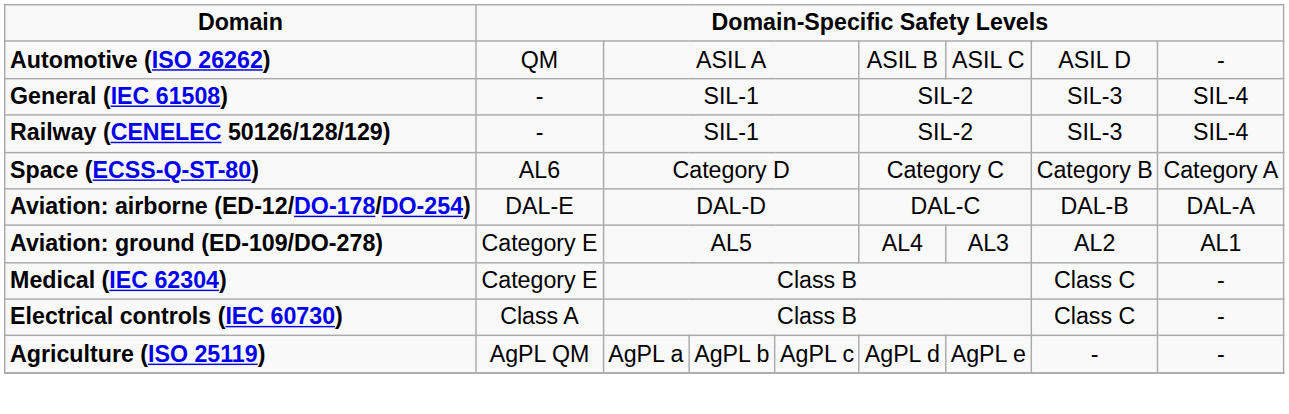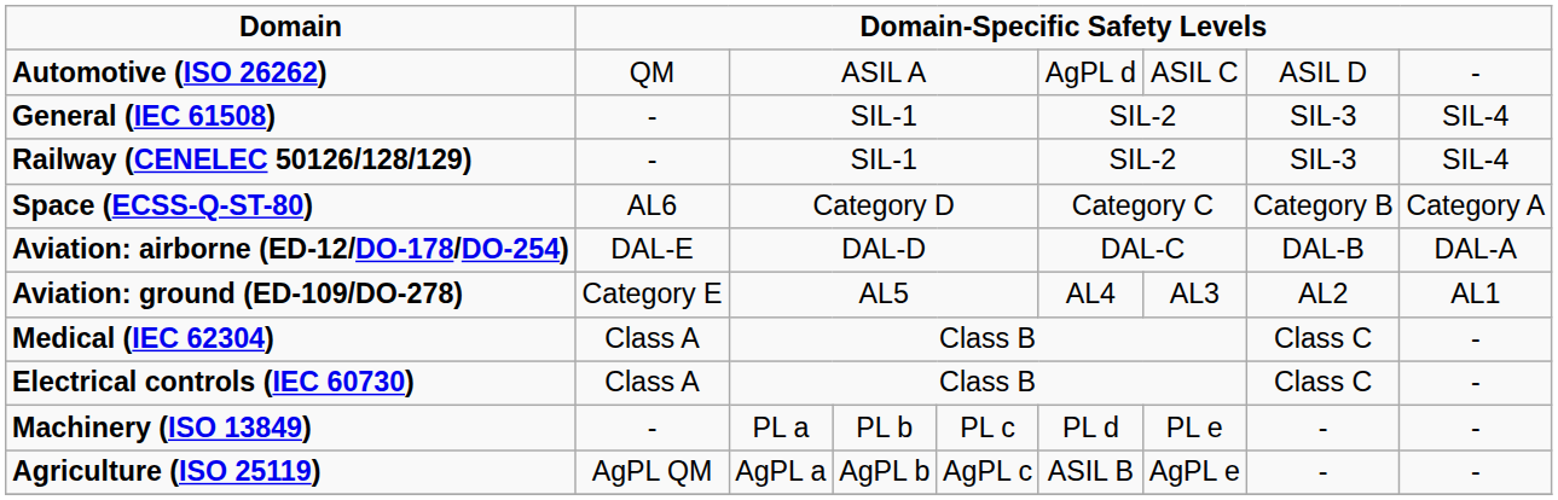 <table class="wikitable" border="1" style="text-align:center;">
 <tr>
 <td><strong>Domain</strong></td>
 <td colspan="8"><strong>Domain-Specific Safety Levels</strong></td>
 </tr>
 <tr>
 <td style="text-align:left;"><strong>Automotive (<a href='#'>ISO 26262</a>)</strong></td>
 <td>QM</td>
 <td colspan="3">ASIL A</td>
-<td>ASIL B</td>
+<td>AgPL d</td>
 <td>ASIL C</td>
 <td>ASIL D</td>
 <td>-</td>
 </tr>
 <tr>
 <td style="text-align:left;"><strong>General (<a href='#'>IEC 61508</a>)</strong></td>
 <td>-</td>
 <td colspan="3">SIL-1</td>
 <td colspan="2">SIL-2</td>
 <td>SIL-3</td>
 <td>SIL-4</td>
 </tr>
 <tr>
 <td style="text-align:left;"><strong>Railway (<a href='#'>CENELEC</a> 50126/128/129)</strong></td>
 <td>-</td>
 <td colspan="3">SIL-1</td>
 <td colspan="2">SIL-2</td>
 <td>SIL-3</td>
 <td>SIL-4</td>
 </tr>
 <tr>
 <td style="text-align:left;"><strong>Space (<a href='#'>ECSS-Q-ST-80</a>)</strong></td>
 <td>AL6</td>
 <td colspan="3">Category D</td>
 <td colspan="2">Category C</td>
 <td>Category B</td>
 <td>Category A</td>
 </tr>
 <tr>
 <td style="text-align:left;"><strong>Aviation: airborne (ED-12/<a href='#'>DO-178</a>/<a href='#'>DO-254</a>)</strong></td>
 <td>DAL-E</td>
 <td colspan="3">DAL-D</td>
 <td colspan="2">DAL-C</td>
 <td>DAL-B</td>
 <td>DAL-A</td>
 </tr>
 <tr>
 <td style="text-align:left;"><strong>Aviation: ground (ED-109/DO-278)</strong></td>
 <td>Category E</td>
 <td colspan="3">AL5</td>
 <td>AL4</td>
 <td>AL3</td>
 <td>AL2</td>
 <td>AL1</td>
 </tr>
 <tr>
 <td style="text-align:left;"><strong>Medical (<a href='#'>IEC 62304</a>)</strong></td>
-<td>Category E</td>
+<td>Class A</td>
 <td colspan="5">Class B</td>
 <td>Class C</td>
 <td>-</td>
 </tr>
 <tr>
 <td style="text-align:left;"><strong>Electrical controls (<a href='#'>IEC 60730</a>)</strong></td>
 <td>Class A</td>
 <td colspan="5">Class B</td>
 <td>Class C</td>
 <td>-</td>
 </tr>
 <tr>
+<td style="text-align:left;"><strong>Machinery (<a href='#'>ISO 13849</a>)</strong></td>
+<td>-</td>
+<td>PL a</td>
+<td>PL b</td>
+<td>PL c</td>
+<td>PL d</td>
+<td>PL e</td>
+<td>-</td>
+<td>-</td>
+</tr>
+<tr>
 <td style="text-align:left;"><strong>Agriculture (<a href='#'>ISO 25119</a>)</strong></td>
 <td>AgPL QM</td>
 <td>AgPL a</td>
 <td>AgPL b</td>
 <td>AgPL c</td>
-<td>AgPL d</td>
+<td>ASIL B</td>
 <td>AgPL e</td>
 <td>-</td>
 <td>-</td>
 </tr>
 <tr>
 </tr>
 </table>
